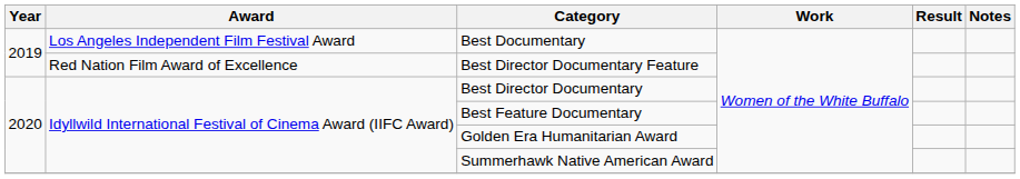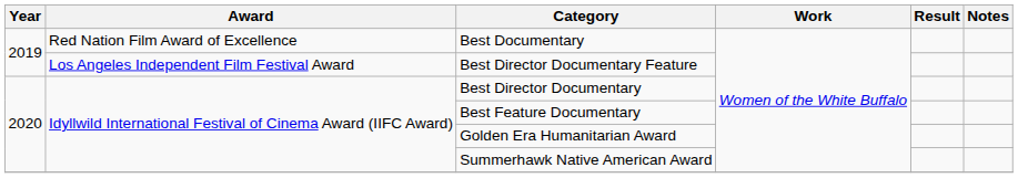 <table class = "wikitable">
 <tr>
 <th>Year</th>
 <th>Award</th>
 <th>Category</th>
 <th>Work</th>
 <th>Result</th>
 <th>Notes</th>
 </tr>
 <tr>
 <td rowspan=2>2019</td>
-<td><a href='#'>Los Angeles Independent Film Festival</a> Award</td>
+<td>Red Nation Film Award of Excellence</td>
 <td>Best Documentary</td>
 <td rowspan=6><em><a href='#'>Women of the White Buffalo</a></em></td>
 <td></td>
 <td></td>
 </tr>
 <tr>
-<td>Red Nation Film Award of Excellence</td>
+<td><a href='#'>Los Angeles Independent Film Festival</a> Award</td>
 <td>Best Director Documentary Feature</td>
 <td></td>
 <td></td>
 </tr>
 <tr>
 <td rowspan=4>2020</td>
 <td rowspan=4><a href='#'>Idyllwild International Festival of Cinema</a> Award (IIFC Award)</td>
 <td>Best Director Documentary</td>
 <td></td>
 <td></td>
 </tr>
 <tr>
 <td>Best Feature Documentary</td>
 <td></td>
 <td></td>
 </tr>
 <tr>
 <td>Golden Era Humanitarian Award</td>
 <td></td>
 <td></td>
 </tr>
 <tr>
 <td>Summerhawk Native American Award</td>
 <td></td>
 <td></td>
 </tr>
 <tr>
 </tr>
 </table>
